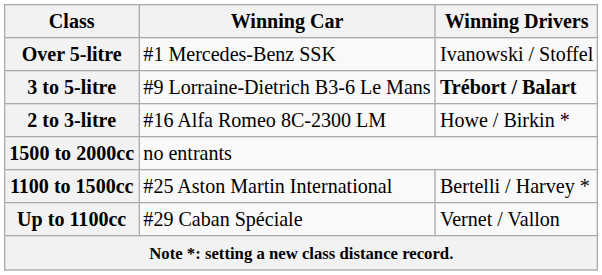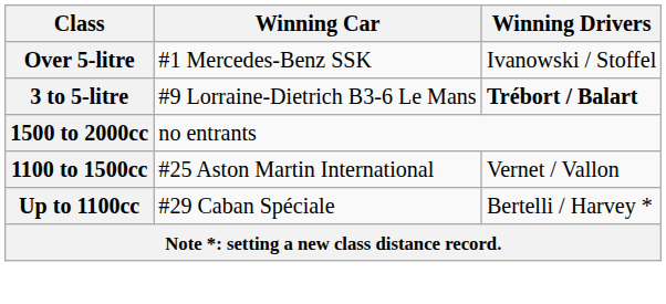 <table class="wikitable" style="font-size: 95%">
 <tr>
 <th>Class</th>
 <th>Winning Car</th>
 <th>Winning Drivers</th>
 </tr>
 <tr>
 <th>Over 5-litre</th>
 <td>#1 Mercedes-Benz SSK</td>
 <td>Ivanowski / Stoffel</td>
 </tr>
 <tr>
 <th>3 to 5-litre</th>
 <td>#9 Lorraine-Dietrich B3-6 Le Mans</td>
 <td><strong>Trébort / Balart</strong></td>
 </tr>
 <tr>
-<th>2 to 3-litre</th>
-<td>#16 Alfa Romeo 8C-2300 LM</td>
-<td>Howe / Birkin *</td>
-</tr>
-<tr>
 <th>1500 to 2000cc</th>
 <td colspan=2>no entrants</td>
 </tr>
 <tr>
 <th>1100 to 1500cc</th>
 <td>#25 Aston Martin International</td>
-<td>Bertelli / Harvey *</td>
+<td>Vernet / Vallon</td>
 </tr>
 <tr>
 <th>Up to 1100cc</th>
 <td>#29 Caban Spéciale</td>
-<td>Vernet / Vallon</td>
+<td>Bertelli / Harvey *</td>
 </tr>
 <tr>
 <th colspan="3"><small><strong>Note *</strong>: setting a new class distance record.</small></th>
 </tr>
 </table>
